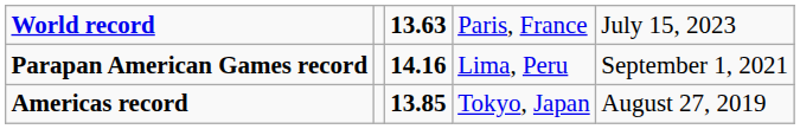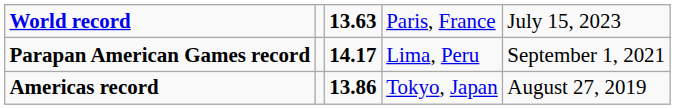 <table class="wikitable">
 <tr>
 <td><strong><a href='#'>World record</a></strong></td>
 <td></td>
 <td><strong>13.63</strong></td>
 <td><a href='#'>Paris</a>, <a href='#'>France</a></td>
 <td>July 15, 2023</td>
 </tr>
 <tr>
 <td><strong>Parapan American Games record</strong></td>
 <td></td>
-<td><strong>14.16</strong></td>
+<td><strong>14.17</strong></td>
 <td><a href='#'>Lima</a>, <a href='#'>Peru</a></td>
 <td>September 1, 2021</td>
 </tr>
 <tr>
 <td><strong>Americas record</strong></td>
 <td></td>
-<td><strong>13.85</strong></td>
+<td><strong>13.86</strong></td>
 <td><a href='#'>Tokyo</a>, <a href='#'>Japan</a></td>
 <td>August 27, 2019</td>
 </tr>
 </table>
